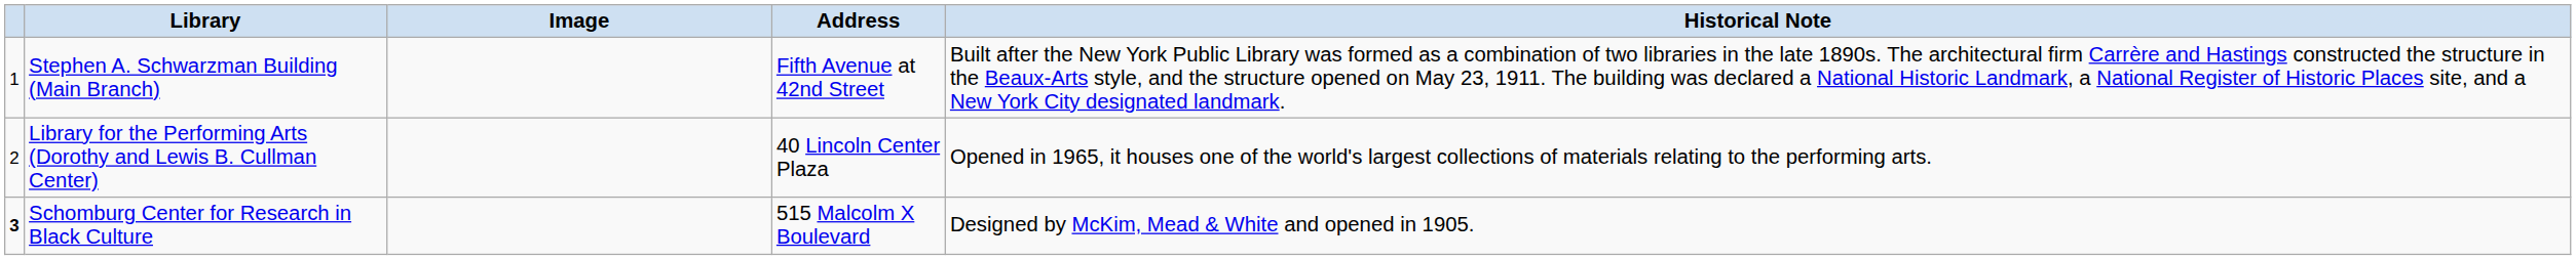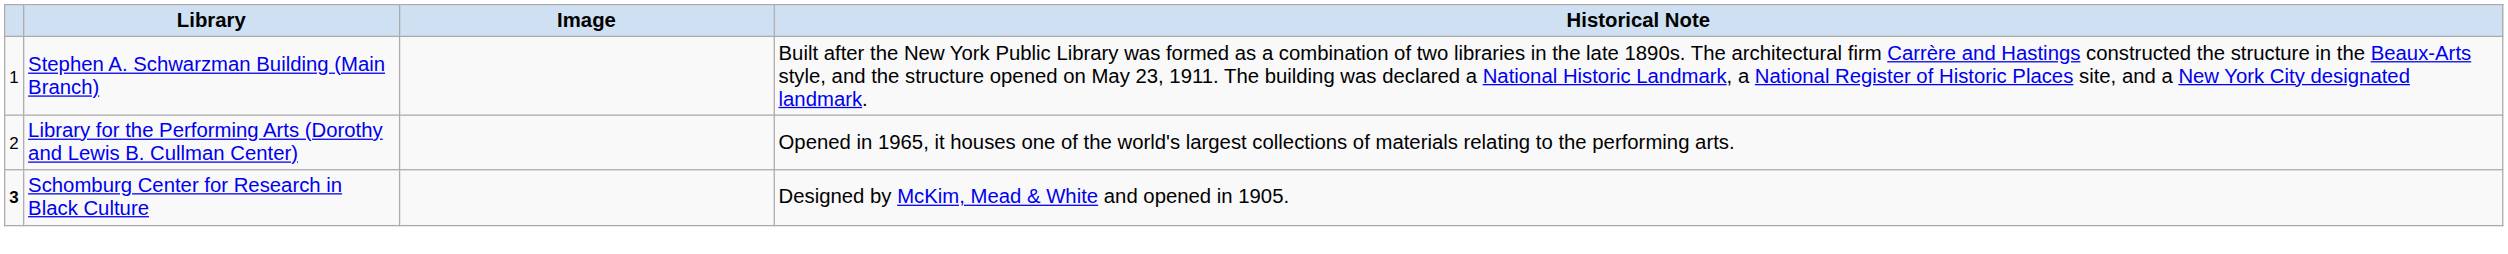 <table class="wikitable sortable" align="center">
 <tr>
 <th style="background-color:#CEE0F2;"></th>
 <th style="background-color:#CEE0F2;"><strong>Library</strong></th>
 <th width=15% style="background-color:#CEE0F2;"><strong>Image</strong></th>
-<th style="background-color:#CEE0F2;" class="unsortable"><strong>Address</strong></th>
 <th style="background-color:#CEE0F2;" class="unsortable"><strong>Historical Note</strong></th>
 </tr>
 <tr>
 <td><small>1</small></td>
 <td><a href='#'>Stephen A. Schwarzman Building (Main Branch)</a><br></td>
 <td></td>
-<td><a href='#'>Fifth Avenue</a> at <a href='#'>42nd Street</a></td>
 <td>Built after the New York Public Library was formed as a combination of two libraries in the late 1890s. The architectural firm <a href='#'>Carrère and Hastings</a> constructed the structure in the <a href='#'>Beaux-Arts</a> style, and the structure opened on May 23, 1911. The building was declared a <a href='#'>National Historic Landmark</a>, a <a href='#'>National Register of Historic Places</a> site, and a <a href='#'>New York City designated landmark</a>.</td>
 </tr>
 <tr>
 <td><small>2</small></td>
 <td><a href='#'>Library for the Performing Arts (Dorothy and Lewis B. Cullman Center)</a><br></td>
 <td></td>
-<td>40 <a href='#'>Lincoln Center</a> Plaza</td>
 <td>Opened in 1965, it houses one of the world's largest collections of materials relating to the performing arts.</td>
 </tr>
 <tr>
 <td><strong><small>3</small></strong></td>
 <td><a href='#'>Schomburg Center for Research in Black Culture</a><br></td>
 <td></td>
-<td>515 <a href='#'>Malcolm X Boulevard</a></td>
 <td>Designed by <a href='#'>McKim, Mead & White</a> and opened in 1905.</td>
 </tr>
 </table>
